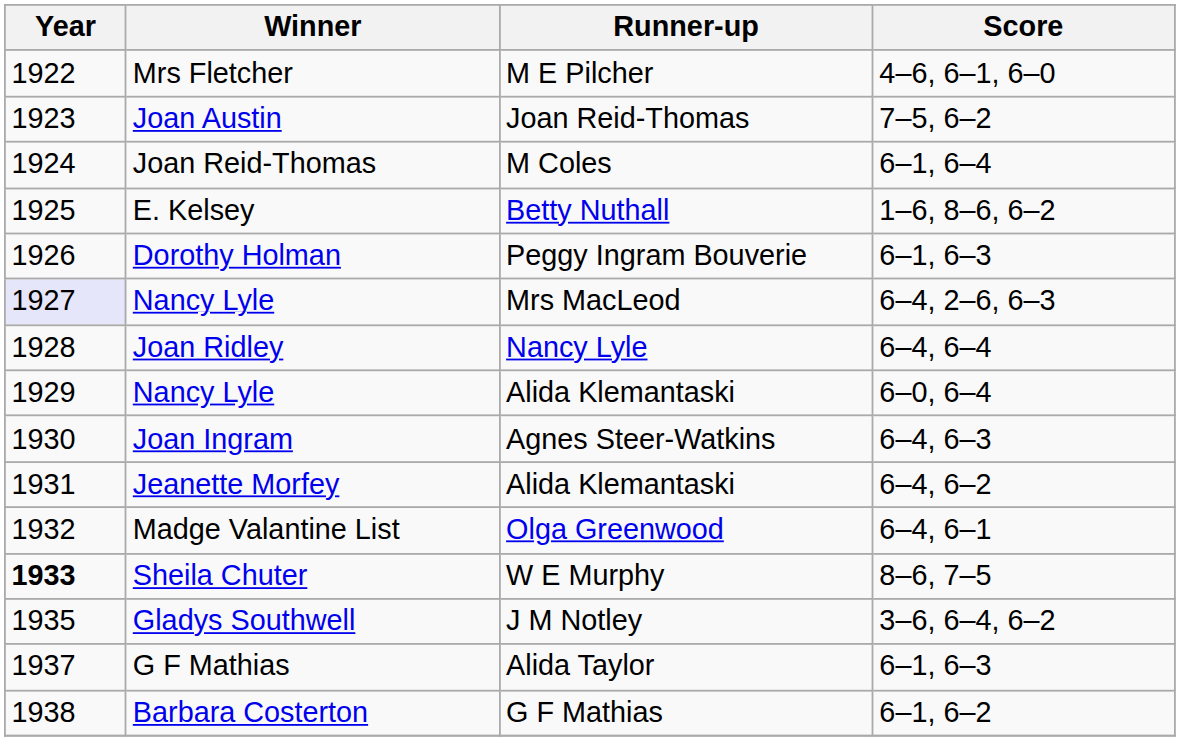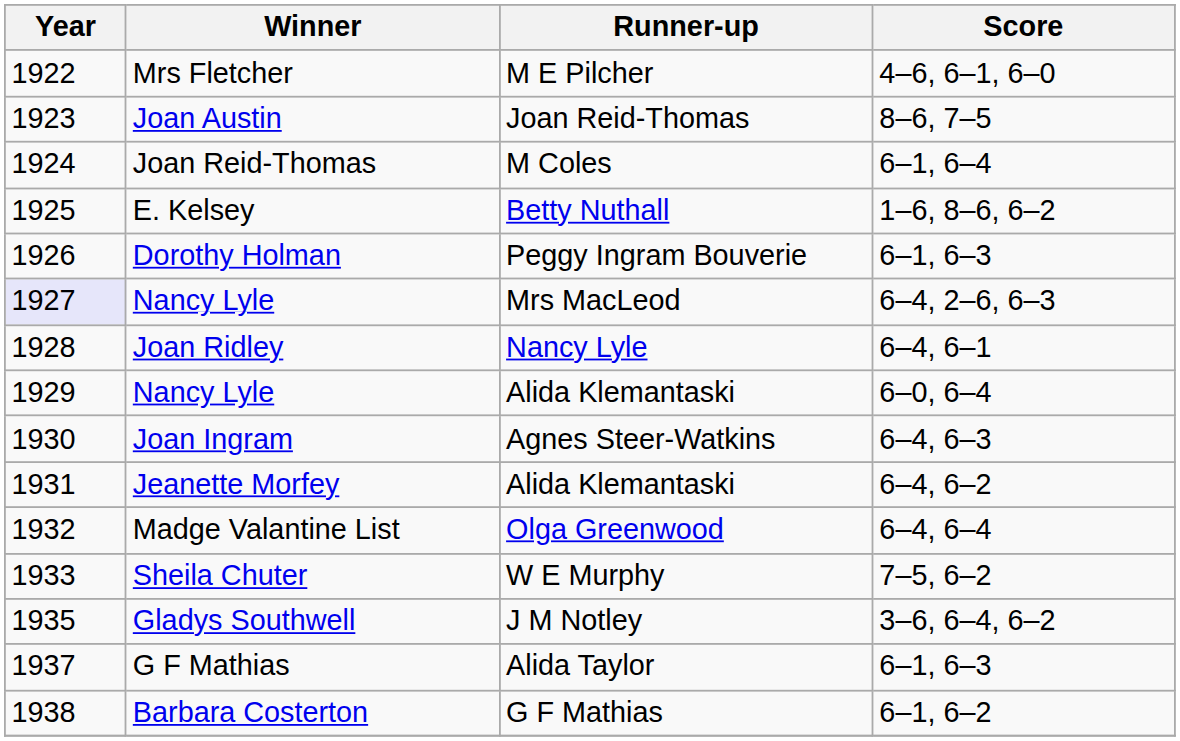 <table class="wikitable">
 <tr>
 <th style="width:60px;">Year</th>
 <th style="width:200px;">Winner</th>
 <th style="width:200px;">Runner-up</th>
 <th style="width:160px;">Score</th>
 </tr>
 <tr>
 <td>1922</td>
 <td> Mrs Fletcher</td>
 <td> M E Pilcher</td>
 <td>4–6, 6–1, 6–0</td>
 </tr>
 <tr>
 <td>1923</td>
 <td> <a href='#'>Joan Austin</a></td>
 <td> Joan Reid-Thomas</td>
-<td>7–5, 6–2</td>
+<td>8–6, 7–5</td>
 </tr>
 <tr>
 <td>1924</td>
 <td> Joan Reid-Thomas</td>
 <td> M Coles</td>
 <td>6–1, 6–4</td>
 </tr>
 <tr>
 <td>1925</td>
 <td> E. Kelsey</td>
 <td> <a href='#'>Betty Nuthall</a></td>
 <td>1–6, 8–6, 6–2</td>
 </tr>
 <tr>
 <td>1926</td>
 <td> <a href='#'>Dorothy Holman</a></td>
 <td> Peggy Ingram Bouverie</td>
 <td>6–1, 6–3</td>
 </tr>
 <tr>
 <td style="background: lavender;">1927</td>
 <td> <a href='#'>Nancy Lyle</a></td>
 <td> Mrs MacLeod</td>
 <td>6–4, 2–6, 6–3</td>
 </tr>
 <tr>
 <td>1928</td>
 <td> <a href='#'>Joan Ridley</a></td>
 <td> <a href='#'>Nancy Lyle</a></td>
-<td>6–4, 6–4</td>
+<td>6–4, 6–1</td>
 </tr>
 <tr>
 <td>1929</td>
 <td> <a href='#'>Nancy Lyle</a></td>
 <td> Alida Klemantaski</td>
 <td>6–0, 6–4</td>
 </tr>
 <tr>
 <td>1930</td>
 <td> <a href='#'>Joan Ingram</a></td>
 <td> Agnes Steer-Watkins</td>
 <td>6–4, 6–3</td>
 </tr>
 <tr>
 <td>1931</td>
 <td> <a href='#'>Jeanette Morfey</a></td>
 <td> Alida Klemantaski</td>
 <td>6–4, 6–2</td>
 </tr>
 <tr>
 <td>1932</td>
 <td> Madge Valantine List</td>
 <td> <a href='#'>Olga Greenwood</a></td>
-<td>6–4, 6–1</td>
+<td>6–4, 6–4</td>
 </tr>
 <tr>
-<td><strong>1933</strong></td>
+<td>1933</td>
 <td> <a href='#'>Sheila Chuter </a></td>
 <td> W E Murphy</td>
-<td>8–6, 7–5</td>
+<td>7–5, 6–2</td>
 </tr>
 <tr>
 <td>1935</td>
 <td> <a href='#'>Gladys Southwell</a></td>
 <td> J M Notley</td>
 <td>3–6, 6–4, 6–2</td>
 </tr>
 <tr>
 <td>1937</td>
 <td> G F Mathias</td>
 <td> Alida Taylor</td>
 <td>6–1, 6–3</td>
 </tr>
 <tr>
 <td>1938</td>
 <td> <a href='#'>Barbara Costerton</a></td>
 <td> G F Mathias</td>
 <td>6–1, 6–2</td>
 </tr>
 <tr>
 </tr>
 </table>
